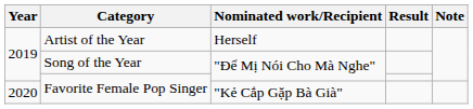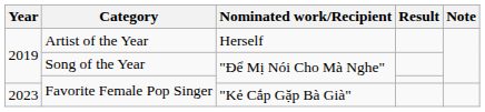 <table class="wikitable">
 <tr>
 <th>Year</th>
 <th>Category</th>
 <th>Nominated work/Recipient</th>
 <th>Result</th>
 <th>Note</th>
 </tr>
 <tr>
 <td rowspan="3">2019</td>
 <td>Artist of the Year</td>
 <td>Herself</td>
 <td></td>
 <td rowspan="3"><br></td>
 </tr>
 <tr>
 <td>Song of the Year</td>
 <td rowspan="2">"Để Mị Nói Cho Mà Nghe"</td>
 <td></td>
 </tr>
 <tr>
 <td rowspan="2">Favorite Female Pop Singer</td>
 <td></td>
 </tr>
 <tr>
-<td>2020</td>
+<td>2023</td>
 <td>"Kẻ Cắp Gặp Bà Già"</td>
 <td></td>
 <td></td>
 </tr>
 </table>
